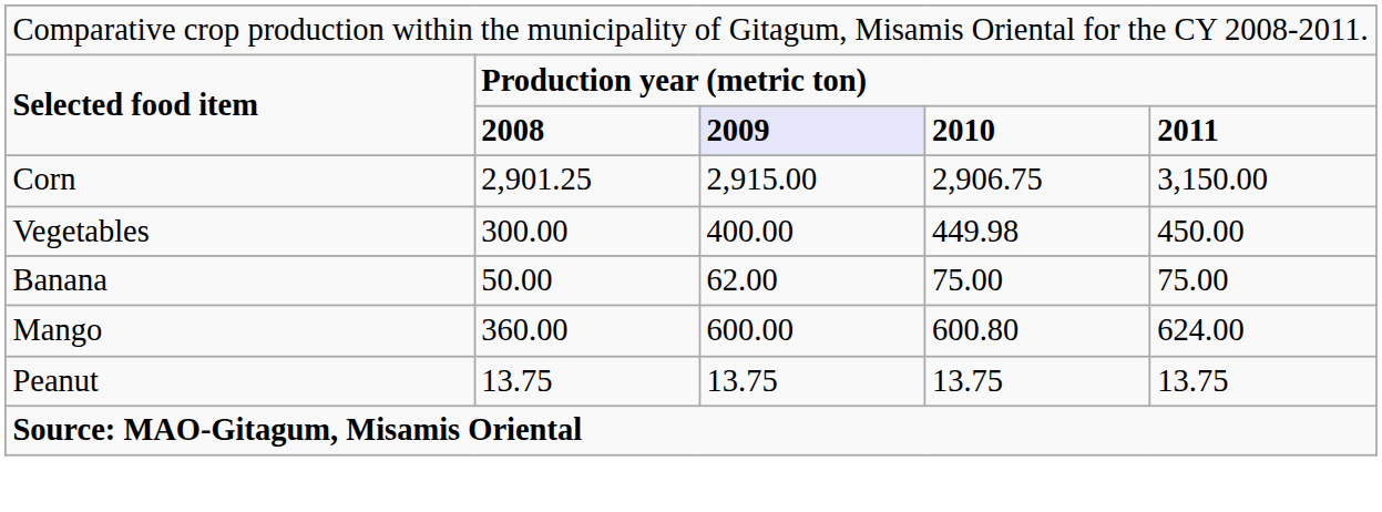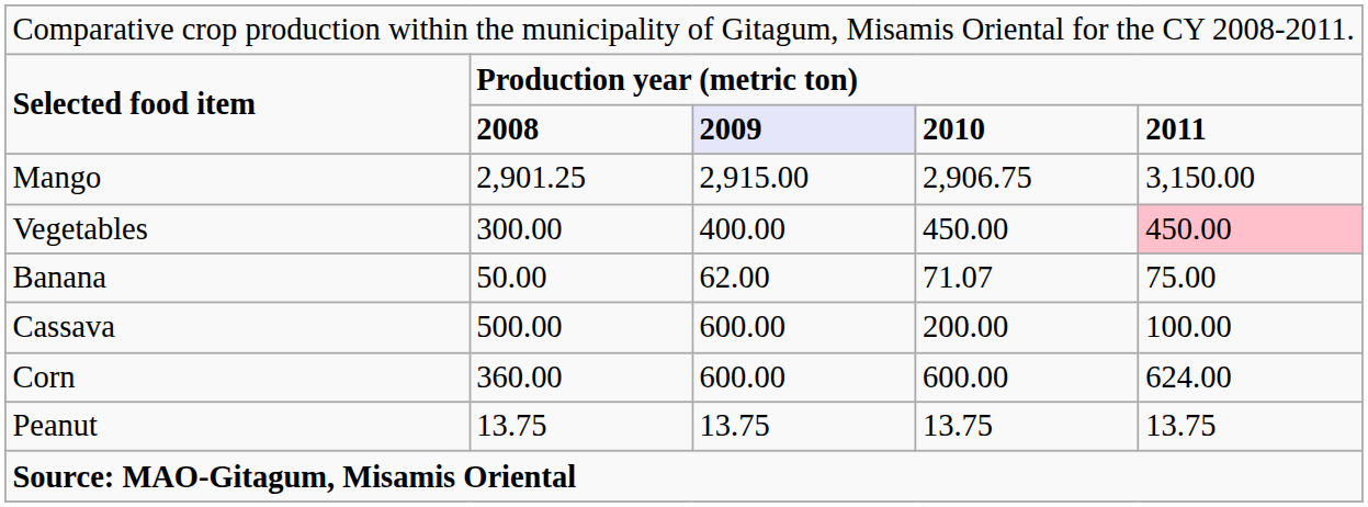 <table class="wikitable">
 <tr>
 <td colspan="5">Comparative crop production within the municipality of Gitagum, Misamis Oriental for the CY 2008-2011.</td>
 </tr>
 <tr>
 <td rowspan="2"><strong>Selected food item</strong></td>
 <td colspan="4"><strong>Production year (metric ton)</strong></td>
 </tr>
 <tr>
 <td><strong>2008</strong></td>
 <td style="background: lavender;"><strong>2009</strong></td>
 <td><strong>2010</strong></td>
 <td><strong>2011</strong></td>
 </tr>
 <tr>
-<td>Corn</td>
+<td>Mango</td>
 <td>2,901.25</td>
 <td>2,915.00</td>
 <td>2,906.75</td>
 <td>3,150.00</td>
 </tr>
 <tr>
 <td>Vegetables</td>
 <td>300.00</td>
 <td>400.00</td>
-<td>449.98</td>
 <td>450.00</td>
+<td style="background: pink;">450.00</td>
 </tr>
 <tr>
 <td>Banana</td>
 <td>50.00</td>
 <td>62.00</td>
-<td>75.00</td>
+<td>71.07</td>
 <td>75.00</td>
 </tr>
 <tr>
-<td>Mango</td>
+<td>Cassava</td>
+<td>500.00</td>
+<td>600.00</td>
+<td>200.00</td>
+<td>100.00</td>
+</tr>
+<tr>
+<td>Corn</td>
 <td>360.00</td>
 <td>600.00</td>
-<td>600.80</td>
+<td>600.00</td>
 <td>624.00</td>
 </tr>
 <tr>
 <td>Peanut</td>
 <td>13.75</td>
 <td>13.75</td>
 <td>13.75</td>
 <td>13.75</td>
 </tr>
 <tr>
 <td colspan="5"><strong>Source:  MAO-Gitagum, Misamis Oriental</strong></td>
 </tr>
 </table>
